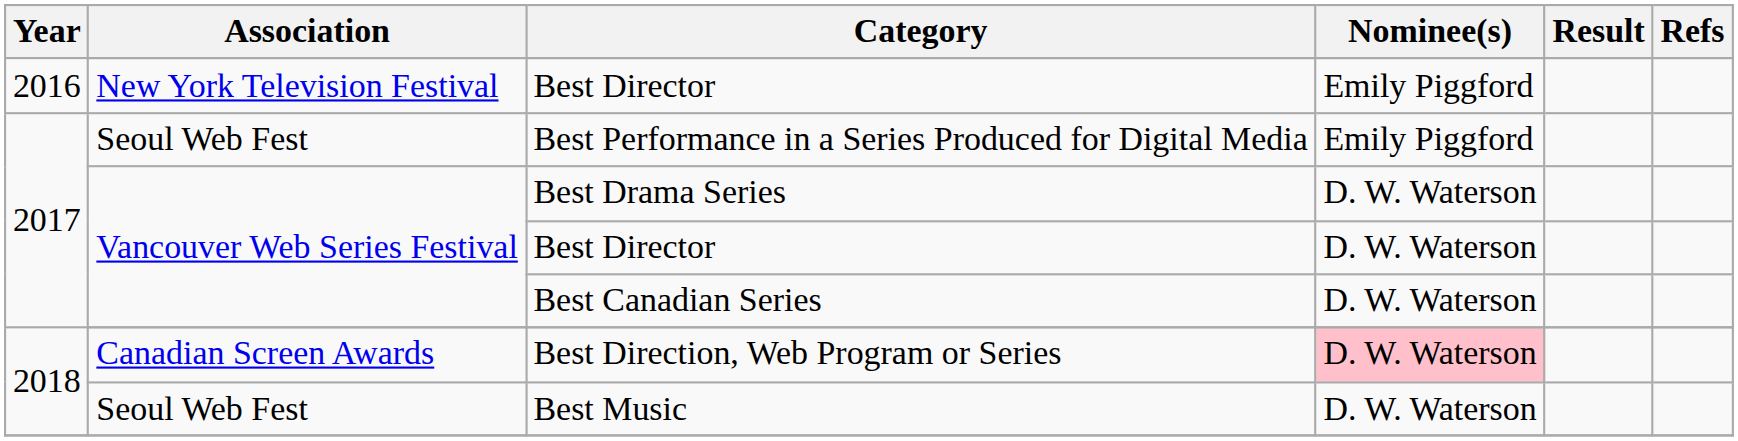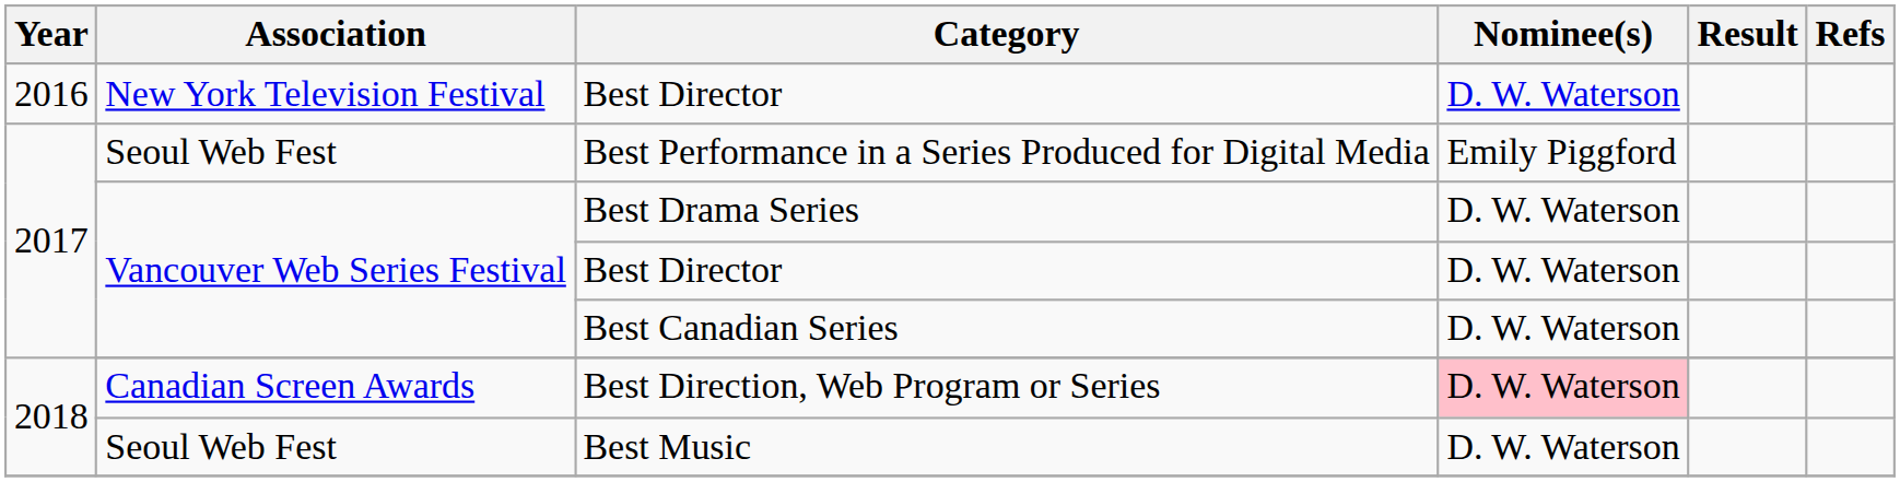 <table class="wikitable">
 <tr>
 <th>Year</th>
 <th>Association</th>
 <th>Category</th>
 <th>Nominee(s)</th>
 <th>Result</th>
 <th>Refs</th>
 </tr>
 <tr>
 <td rowspan="2">2016</td>
 </tr>
 <tr>
 <td rowspan="1"><a href='#'>New York Television Festival</a></td>
 <td>Best Director</td>
-<td rowspan="1">Emily Piggford</td>
+<td rowspan="1"><a href='#'>D. W. Waterson</a></td>
 <td></td>
 <td></td>
 </tr>
 <tr>
 <td rowspan="4">2017</td>
 <td rowspan="1">Seoul Web Fest</td>
 <td>Best Performance in a Series Produced for Digital Media</td>
 <td rowspan="1">Emily Piggford</td>
 <td></td>
 <td></td>
 </tr>
 <tr>
 <td rowspan="3"><a href='#'>Vancouver Web Series Festival</a></td>
 <td>Best Drama Series</td>
 <td rowspan="1">D. W. Waterson</td>
 <td></td>
 <td></td>
 </tr>
 <tr>
 <td>Best Director</td>
 <td rowspan="1">D. W. Waterson</td>
 <td></td>
 <td></td>
 </tr>
 <tr>
 <td>Best Canadian Series</td>
 <td rowspan="1">D. W. Waterson</td>
 <td></td>
 <td></td>
 </tr>
 <tr>
 <td rowspan="3">2018</td>
 </tr>
 <tr>
 <td rowspan="1"><a href='#'>Canadian Screen Awards</a></td>
 <td>Best Direction, Web Program or Series</td>
 <td rowspan="1" style="background: pink;">D. W. Waterson</td>
 <td></td>
 <td></td>
 </tr>
 <tr>
 <td rowspan="1">Seoul Web Fest</td>
 <td>Best Music</td>
 <td rowspan="1">D. W. Waterson</td>
 <td></td>
 <td></td>
 </tr>
 <tr>
 </tr>
 </table>
